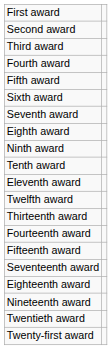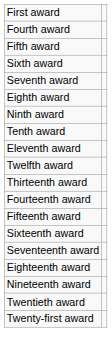 <table class="wikitable">
 <tr>
 <td>First award</td>
-<td></td>
-</tr>
-<tr>
-<td>Second award</td>
-<td></td>
-</tr>
-<tr>
-<td>Third award</td>
 <td></td>
 </tr>
 <tr>
 <td>Fourth award</td>
 <td></td>
 </tr>
 <tr>
 <td>Fifth award</td>
 <td></td>
 </tr>
 <tr>
 <td>Sixth award</td>
 <td></td>
 </tr>
 <tr>
 <td>Seventh award</td>
 <td></td>
 </tr>
 <tr>
 <td>Eighth award</td>
 <td></td>
 </tr>
 <tr>
 <td>Ninth award</td>
 <td></td>
 </tr>
 <tr>
 <td>Tenth award</td>
 <td> </td>
 </tr>
 <tr>
 <td>Eleventh award</td>
 <td></td>
 </tr>
 <tr>
 <td>Twelfth award</td>
 <td></td>
 </tr>
 <tr>
 <td>Thirteenth award</td>
 <td></td>
 </tr>
 <tr>
 <td>Fourteenth award</td>
 <td> </td>
 </tr>
 <tr>
 <td>Fifteenth award</td>
 <td> </td>
 </tr>
 <tr>
+<td>Sixteenth award</td>
+<td></td>
+</tr>
+<tr>
 <td>Seventeenth award</td>
 <td></td>
 </tr>
 <tr>
 <td>Eighteenth award</td>
 <td> </td>
 </tr>
 <tr>
 <td>Nineteenth award</td>
 <td> </td>
 </tr>
 <tr>
 <td>Twentieth award</td>
 <td> </td>
 </tr>
 <tr>
 <td>Twenty-first award</td>
 <td></td>
 </tr>
 </table>
